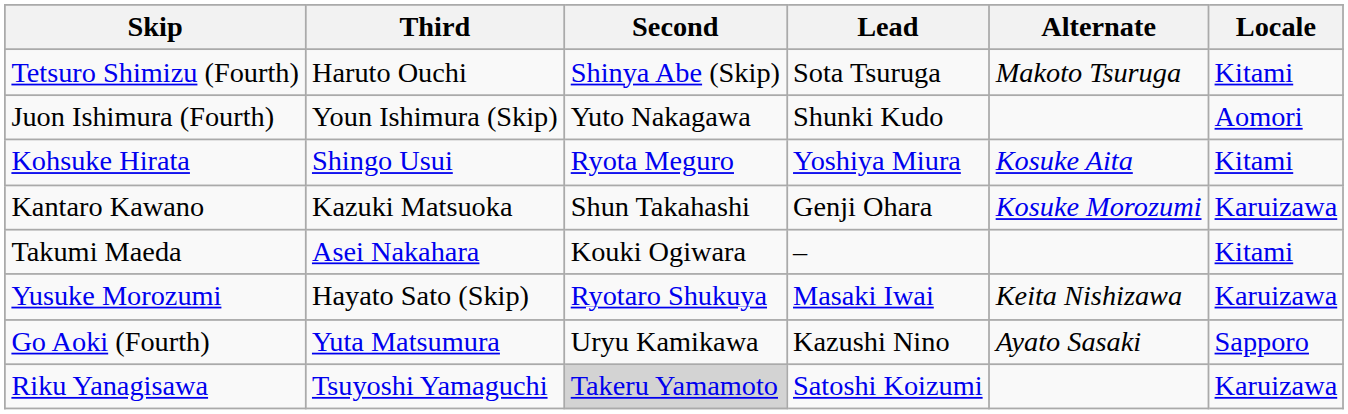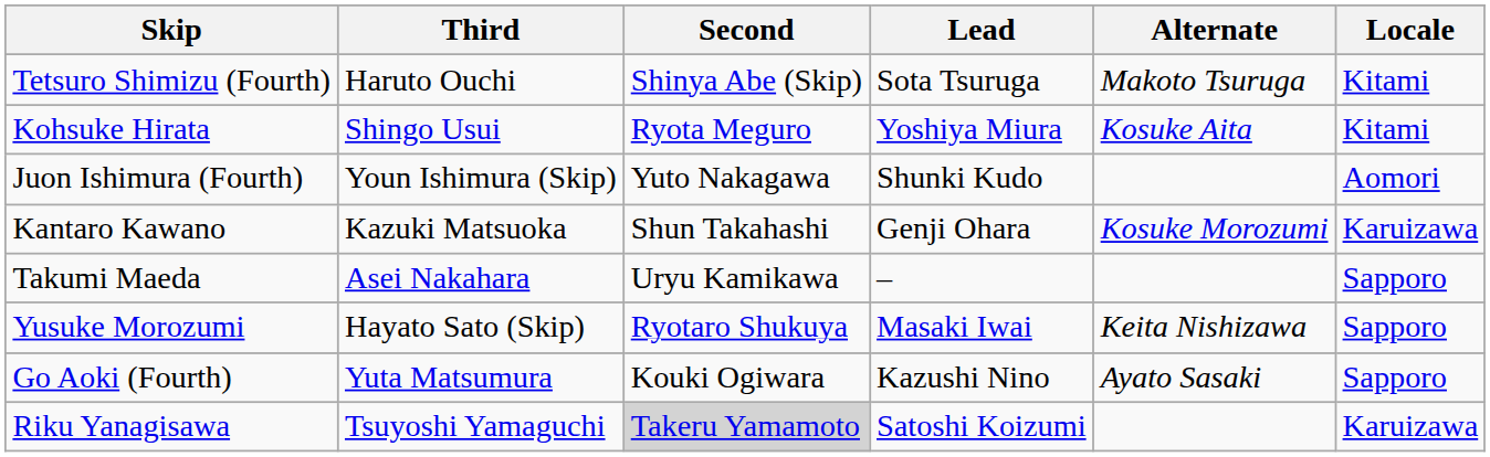 <table class=wikitable>
 <tr>
 <th scope="col">Skip</th>
 <th scope="col">Third</th>
 <th scope="col">Second</th>
 <th scope="col">Lead</th>
 <th scope="col">Alternate</th>
 <th scope="col">Locale</th>
 </tr>
 <tr>
 <td><a href='#'>Tetsuro Shimizu</a> (Fourth)</td>
 <td>Haruto Ouchi</td>
 <td><a href='#'>Shinya Abe</a> (Skip)</td>
 <td>Sota Tsuruga</td>
 <td><em>Makoto Tsuruga</em></td>
 <td> <a href='#'>Kitami</a></td>
 </tr>
 <tr>
+<td><a href='#'>Kohsuke Hirata</a></td>
+<td><a href='#'>Shingo Usui</a></td>
+<td><a href='#'>Ryota Meguro</a></td>
+<td><a href='#'>Yoshiya Miura</a></td>
+<td><em><a href='#'>Kosuke Aita</a></em></td>
+<td> <a href='#'>Kitami</a></td>
+</tr>
+<tr>
 <td>Juon Ishimura (Fourth)</td>
 <td>Youn Ishimura (Skip)</td>
 <td>Yuto Nakagawa</td>
 <td>Shunki Kudo</td>
 <td></td>
 <td> <a href='#'>Aomori</a></td>
-</tr>
-<tr>
-<td><a href='#'>Kohsuke Hirata</a></td>
-<td><a href='#'>Shingo Usui</a></td>
-<td><a href='#'>Ryota Meguro</a></td>
-<td><a href='#'>Yoshiya Miura</a></td>
-<td><em><a href='#'>Kosuke Aita</a></em></td>
-<td> <a href='#'>Kitami</a></td>
 </tr>
 <tr>
 <td>Kantaro Kawano</td>
 <td>Kazuki Matsuoka</td>
 <td>Shun Takahashi</td>
 <td>Genji Ohara</td>
 <td><em><a href='#'>Kosuke Morozumi</a></em></td>
 <td> <a href='#'>Karuizawa</a></td>
 </tr>
 <tr>
 <td>Takumi Maeda</td>
 <td><a href='#'>Asei Nakahara</a></td>
-<td>Kouki Ogiwara</td>
+<td>Uryu Kamikawa</td>
 <td>–</td>
 <td></td>
-<td> <a href='#'>Kitami</a></td>
+<td> <a href='#'>Sapporo</a></td>
 </tr>
 <tr>
 <td><a href='#'>Yusuke Morozumi</a></td>
 <td>Hayato Sato (Skip)</td>
 <td><a href='#'>Ryotaro Shukuya</a></td>
 <td><a href='#'>Masaki Iwai</a></td>
 <td><em>Keita Nishizawa</em></td>
-<td> <a href='#'>Karuizawa</a></td>
+<td> <a href='#'>Sapporo</a></td>
 </tr>
 <tr>
 <td><a href='#'>Go Aoki</a> (Fourth)</td>
 <td><a href='#'>Yuta Matsumura</a></td>
-<td>Uryu Kamikawa</td>
+<td>Kouki Ogiwara</td>
 <td>Kazushi Nino</td>
 <td><em>Ayato Sasaki</em></td>
 <td> <a href='#'>Sapporo</a></td>
 </tr>
 <tr>
 <td><a href='#'>Riku Yanagisawa</a></td>
 <td><a href='#'>Tsuyoshi Yamaguchi</a></td>
 <td style="background: lightgrey;"><a href='#'>Takeru Yamamoto</a></td>
 <td><a href='#'>Satoshi Koizumi</a></td>
 <td></td>
 <td> <a href='#'>Karuizawa</a></td>
 </tr>
 </table>
